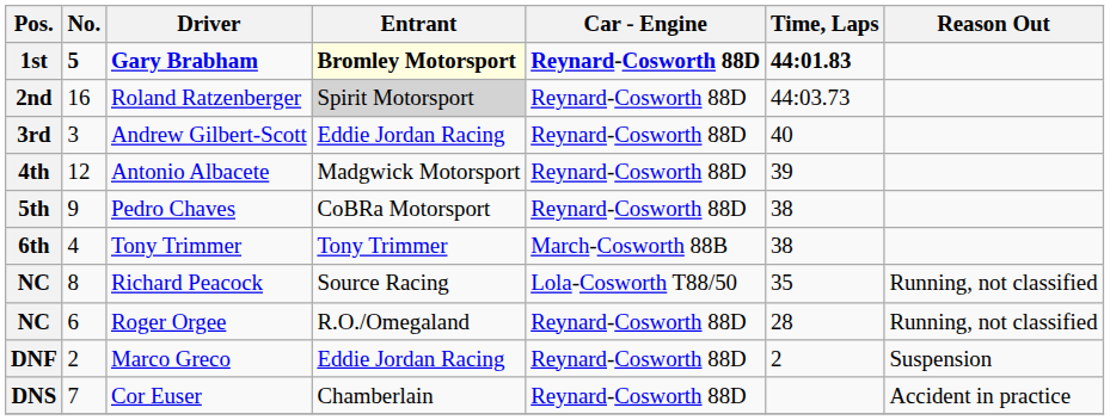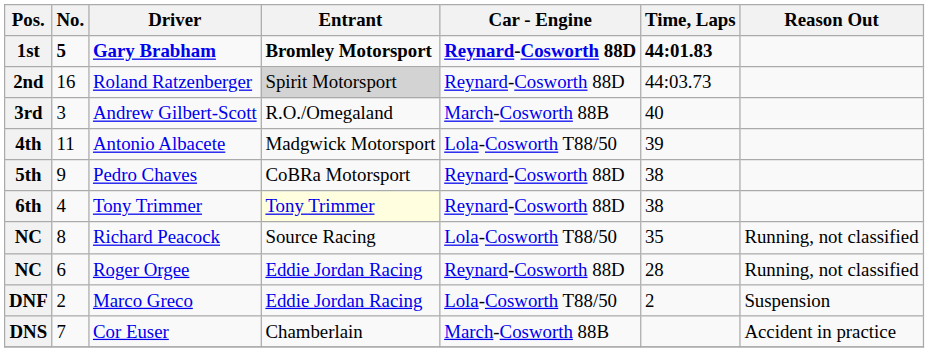 <table class="wikitable" style="font-size: 95%">
 <tr>
 <th>Pos.</th>
 <th>No.</th>
 <th>Driver</th>
 <th>Entrant</th>
 <th>Car - Engine</th>
 <th>Time, Laps</th>
 <th>Reason Out</th>
 </tr>
 <tr>
 <th><strong>1st</strong></th>
 <td><strong>5</strong></td>
 <td> <strong><a href='#'>Gary Brabham</a></strong></td>
-<td style="background: lightyellow;"><strong>Bromley Motorsport</strong></td>
+<td><strong>Bromley Motorsport</strong></td>
 <td><strong><a href='#'>Reynard</a>-<a href='#'>Cosworth</a> 88D</strong></td>
 <td><strong>44:01.83</strong></td>
 <td></td>
 </tr>
 <tr>
 <th>2nd</th>
 <td>16</td>
 <td> <a href='#'>Roland Ratzenberger</a></td>
 <td style="background: lightgrey;">Spirit Motorsport</td>
 <td><a href='#'>Reynard</a>-<a href='#'>Cosworth</a> 88D</td>
 <td>44:03.73</td>
 <td></td>
 </tr>
 <tr>
 <th>3rd</th>
 <td>3</td>
 <td> <a href='#'>Andrew Gilbert-Scott</a></td>
-<td><a href='#'>Eddie Jordan Racing</a></td>
-<td><a href='#'>Reynard</a>-<a href='#'>Cosworth</a> 88D</td>
+<td>R.O./Omegaland</td>
+<td><a href='#'>March</a>-<a href='#'>Cosworth</a> 88B</td>
 <td>40</td>
 <td></td>
 </tr>
 <tr>
 <th>4th</th>
-<td>12</td>
+<td>11</td>
 <td> <a href='#'>Antonio Albacete</a></td>
 <td>Madgwick Motorsport</td>
-<td><a href='#'>Reynard</a>-<a href='#'>Cosworth</a> 88D</td>
+<td><a href='#'>Lola</a>-<a href='#'>Cosworth</a> T88/50</td>
 <td>39</td>
 <td></td>
 </tr>
 <tr>
 <th>5th</th>
 <td>9</td>
 <td> <a href='#'>Pedro Chaves</a></td>
 <td>CoBRa Motorsport</td>
 <td><a href='#'>Reynard</a>-<a href='#'>Cosworth</a> 88D</td>
 <td>38</td>
 <td></td>
 </tr>
 <tr>
 <th>6th</th>
 <td>4</td>
 <td> <a href='#'>Tony Trimmer</a></td>
-<td><a href='#'>Tony Trimmer</a></td>
-<td><a href='#'>March</a>-<a href='#'>Cosworth</a> 88B</td>
+<td style="background: lightyellow;"><a href='#'>Tony Trimmer</a></td>
+<td><a href='#'>Reynard</a>-<a href='#'>Cosworth</a> 88D</td>
 <td>38</td>
 <td></td>
 </tr>
 <tr>
 <th>NC</th>
 <td>8</td>
 <td> <a href='#'>Richard Peacock</a></td>
 <td>Source Racing</td>
 <td><a href='#'>Lola</a>-<a href='#'>Cosworth</a> T88/50</td>
 <td>35</td>
 <td>Running, not classified</td>
 </tr>
 <tr>
 <th>NC</th>
 <td>6</td>
 <td> <a href='#'>Roger Orgee</a></td>
-<td>R.O./Omegaland</td>
+<td><a href='#'>Eddie Jordan Racing</a></td>
 <td><a href='#'>Reynard</a>-<a href='#'>Cosworth</a> 88D</td>
 <td>28</td>
 <td>Running, not classified</td>
 </tr>
 <tr>
 <th>DNF</th>
 <td>2</td>
 <td> <a href='#'>Marco Greco</a></td>
 <td><a href='#'>Eddie Jordan Racing</a></td>
-<td><a href='#'>Reynard</a>-<a href='#'>Cosworth</a> 88D</td>
+<td><a href='#'>Lola</a>-<a href='#'>Cosworth</a> T88/50</td>
 <td>2</td>
 <td>Suspension</td>
 </tr>
 <tr>
 <th>DNS</th>
 <td>7</td>
 <td> <a href='#'>Cor Euser</a></td>
 <td>Chamberlain</td>
-<td><a href='#'>Reynard</a>-<a href='#'>Cosworth</a> 88D</td>
+<td><a href='#'>March</a>-<a href='#'>Cosworth</a> 88B</td>
 <td></td>
 <td>Accident in practice</td>
 </tr>
 <tr>
 </tr>
 </table>
